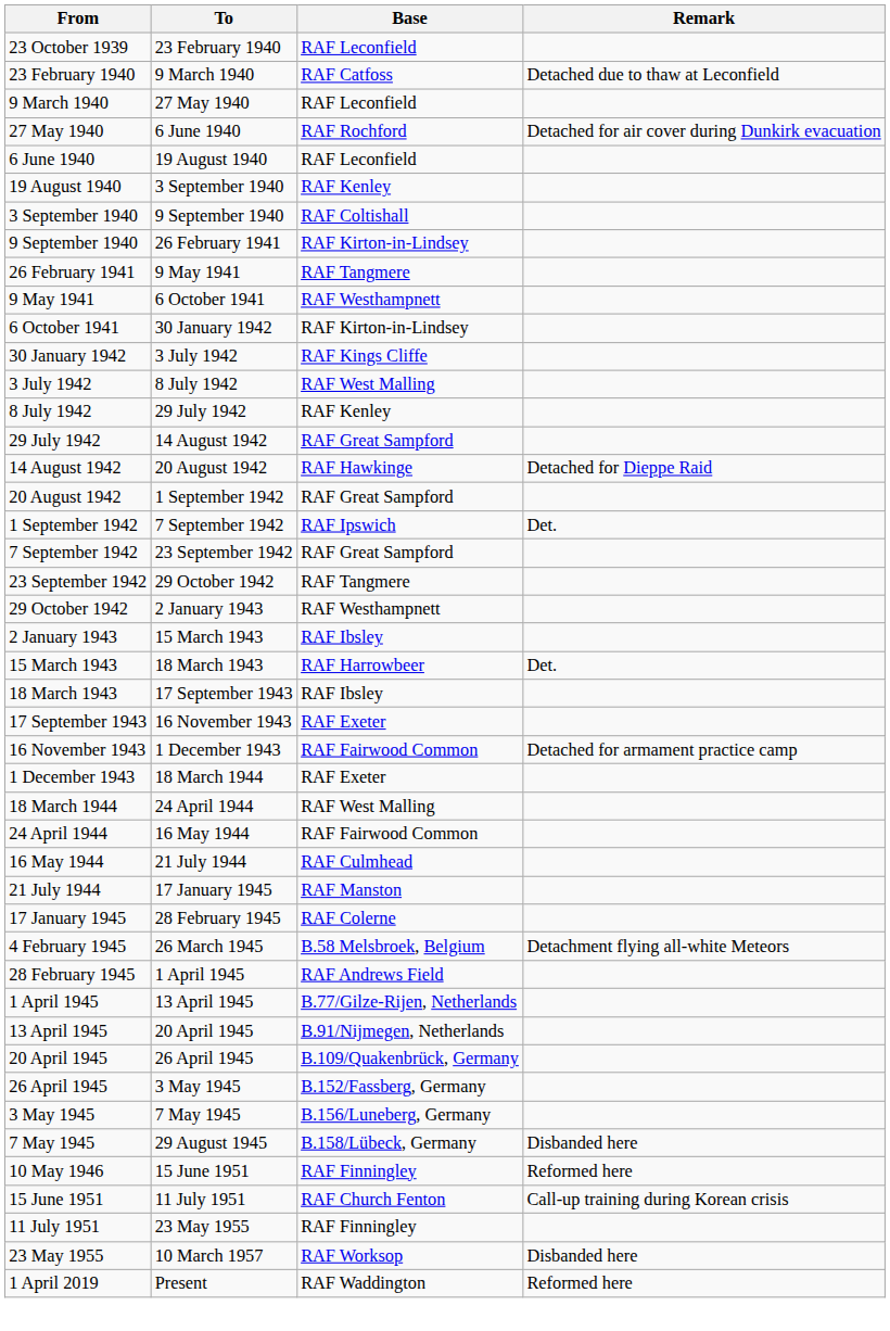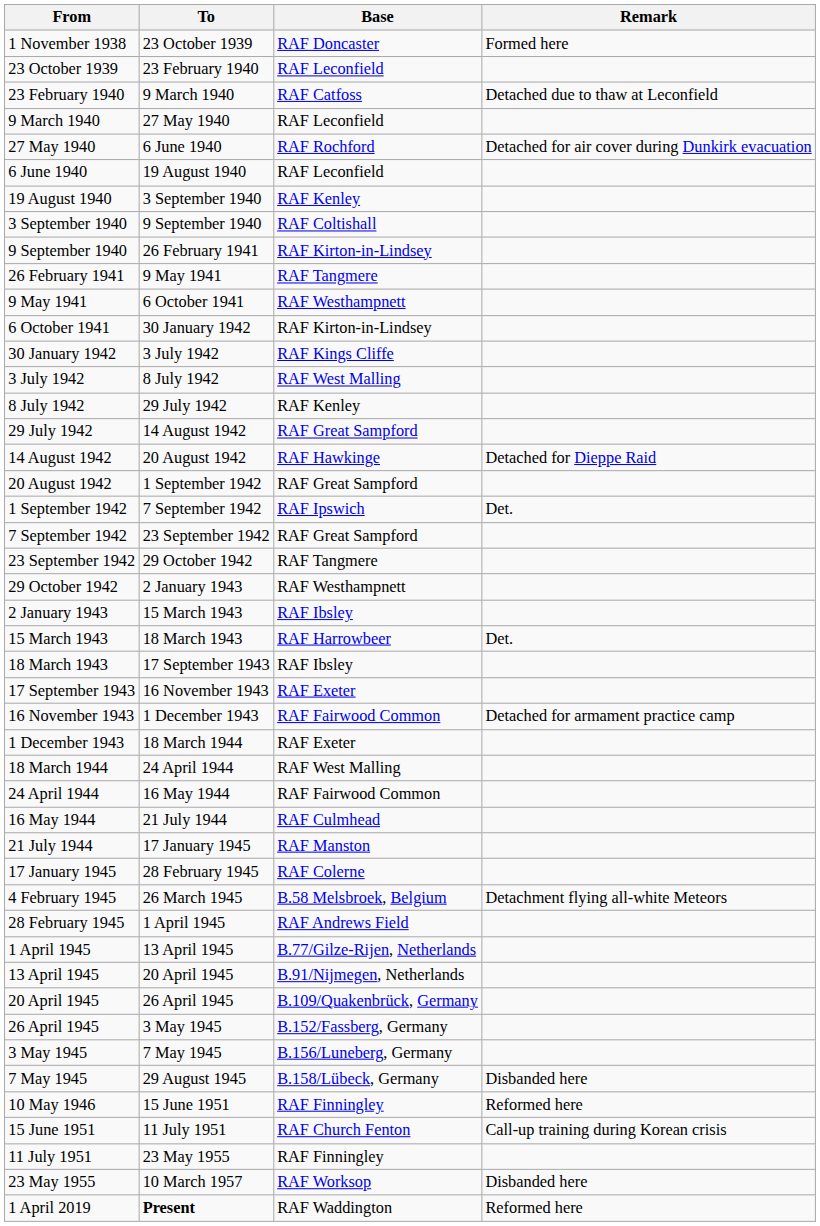 <table class="wikitable">
 <tr>
 <th>From</th>
 <th>To</th>
 <th>Base</th>
 <th>Remark</th>
+</tr>
+<tr>
+<td>1 November 1938</td>
+<td>23 October 1939</td>
+<td><a href='#'>RAF Doncaster</a></td>
+<td>Formed here</td>
 </tr>
 <tr>
 <td>23 October 1939</td>
 <td>23 February 1940</td>
 <td><a href='#'>RAF Leconfield</a></td>
 <td></td>
 </tr>
 <tr>
 <td>23 February 1940</td>
 <td>9 March 1940</td>
 <td><a href='#'>RAF Catfoss</a></td>
 <td>Detached due to thaw at Leconfield</td>
 </tr>
 <tr>
 <td>9 March 1940</td>
 <td>27 May 1940</td>
 <td>RAF Leconfield</td>
 <td></td>
 </tr>
 <tr>
 <td>27 May 1940</td>
 <td>6 June 1940</td>
 <td><a href='#'>RAF Rochford</a></td>
 <td>Detached for air cover during <a href='#'>Dunkirk evacuation</a></td>
 </tr>
 <tr>
 <td>6 June 1940</td>
 <td>19 August 1940</td>
 <td>RAF Leconfield</td>
 <td></td>
 </tr>
 <tr>
 <td>19 August 1940</td>
 <td>3 September 1940</td>
 <td><a href='#'>RAF Kenley</a></td>
 <td></td>
 </tr>
 <tr>
 <td>3 September 1940</td>
 <td>9 September 1940</td>
 <td><a href='#'>RAF Coltishall</a></td>
 <td></td>
 </tr>
 <tr>
 <td>9 September 1940</td>
 <td>26 February 1941</td>
 <td><a href='#'>RAF Kirton-in-Lindsey</a></td>
 <td></td>
 </tr>
 <tr>
 <td>26 February 1941</td>
 <td>9 May 1941</td>
 <td><a href='#'>RAF Tangmere</a></td>
 <td></td>
 </tr>
 <tr>
 <td>9 May 1941</td>
 <td>6 October 1941</td>
 <td><a href='#'>RAF Westhampnett</a></td>
 <td></td>
 </tr>
 <tr>
 <td>6 October 1941</td>
 <td>30 January 1942</td>
 <td>RAF Kirton-in-Lindsey</td>
 <td></td>
 </tr>
 <tr>
 <td>30 January 1942</td>
 <td>3 July 1942</td>
 <td><a href='#'>RAF Kings Cliffe</a></td>
 <td></td>
 </tr>
 <tr>
 <td>3 July 1942</td>
 <td>8 July 1942</td>
 <td><a href='#'>RAF West Malling</a></td>
 <td></td>
 </tr>
 <tr>
 <td>8 July 1942</td>
 <td>29 July 1942</td>
 <td>RAF Kenley</td>
 <td></td>
 </tr>
 <tr>
 <td>29 July 1942</td>
 <td>14 August 1942</td>
 <td><a href='#'>RAF Great Sampford</a></td>
 <td></td>
 </tr>
 <tr>
 <td>14 August 1942</td>
 <td>20 August 1942</td>
 <td><a href='#'>RAF Hawkinge</a></td>
 <td>Detached for <a href='#'>Dieppe Raid</a></td>
 </tr>
 <tr>
 <td>20 August 1942</td>
 <td>1 September 1942</td>
 <td>RAF Great Sampford</td>
 <td></td>
 </tr>
 <tr>
 <td>1 September 1942</td>
 <td>7 September 1942</td>
 <td><a href='#'>RAF Ipswich</a></td>
 <td>Det.</td>
 </tr>
 <tr>
 <td>7 September 1942</td>
 <td>23 September 1942</td>
 <td>RAF Great Sampford</td>
 <td></td>
 </tr>
 <tr>
 <td>23 September 1942</td>
 <td>29 October 1942</td>
 <td>RAF Tangmere</td>
 <td></td>
 </tr>
 <tr>
 <td>29 October 1942</td>
 <td>2 January 1943</td>
 <td>RAF Westhampnett</td>
 <td></td>
 </tr>
 <tr>
 <td>2 January 1943</td>
 <td>15 March 1943</td>
 <td><a href='#'>RAF Ibsley</a></td>
 <td></td>
 </tr>
 <tr>
 <td>15 March 1943</td>
 <td>18 March 1943</td>
 <td><a href='#'>RAF Harrowbeer</a></td>
 <td>Det.</td>
 </tr>
 <tr>
 <td>18 March 1943</td>
 <td>17 September 1943</td>
 <td>RAF Ibsley</td>
 <td></td>
 </tr>
 <tr>
 <td>17 September 1943</td>
 <td>16 November 1943</td>
 <td><a href='#'>RAF Exeter</a></td>
 <td></td>
 </tr>
 <tr>
 <td>16 November 1943</td>
 <td>1 December 1943</td>
 <td><a href='#'>RAF Fairwood Common</a></td>
 <td>Detached for armament practice camp</td>
 </tr>
 <tr>
 <td>1 December 1943</td>
 <td>18 March 1944</td>
 <td>RAF Exeter</td>
 <td></td>
 </tr>
 <tr>
 <td>18 March 1944</td>
 <td>24 April 1944</td>
 <td>RAF West Malling</td>
 <td></td>
 </tr>
 <tr>
 <td>24 April 1944</td>
 <td>16 May 1944</td>
 <td>RAF Fairwood Common</td>
 <td></td>
 </tr>
 <tr>
 <td>16 May 1944</td>
 <td>21 July 1944</td>
 <td><a href='#'>RAF Culmhead</a></td>
 <td></td>
 </tr>
 <tr>
 <td>21 July 1944</td>
 <td>17 January 1945</td>
 <td><a href='#'>RAF Manston</a></td>
 <td></td>
 </tr>
 <tr>
 <td>17 January 1945</td>
 <td>28 February 1945</td>
 <td><a href='#'>RAF Colerne</a></td>
 <td></td>
 </tr>
 <tr>
 <td>4 February 1945</td>
 <td>26 March 1945</td>
 <td><a href='#'>B.58 Melsbroek</a>, <a href='#'>Belgium</a></td>
 <td>Detachment flying all-white Meteors</td>
 </tr>
 <tr>
 <td>28 February 1945</td>
 <td>1 April 1945</td>
 <td><a href='#'>RAF Andrews Field</a></td>
 <td></td>
 </tr>
 <tr>
 <td>1 April 1945</td>
 <td>13 April 1945</td>
 <td><a href='#'>B.77/Gilze-Rijen</a>, <a href='#'>Netherlands</a></td>
 <td></td>
 </tr>
 <tr>
 <td>13 April 1945</td>
 <td>20 April 1945</td>
 <td><a href='#'>B.91/Nijmegen</a>, Netherlands</td>
 <td></td>
 </tr>
 <tr>
 <td>20 April 1945</td>
 <td>26 April 1945</td>
 <td><a href='#'>B.109/Quakenbrück</a>, <a href='#'>Germany</a></td>
 <td></td>
 </tr>
 <tr>
 <td>26 April 1945</td>
 <td>3 May 1945</td>
 <td><a href='#'>B.152/Fassberg</a>, Germany</td>
 <td></td>
 </tr>
 <tr>
 <td>3 May 1945</td>
 <td>7 May 1945</td>
 <td><a href='#'>B.156/Luneberg</a>, Germany</td>
 <td></td>
 </tr>
 <tr>
 <td>7 May 1945</td>
 <td>29 August 1945</td>
 <td><a href='#'>B.158/Lübeck</a>, Germany</td>
 <td>Disbanded here</td>
 </tr>
 <tr>
 <td>10 May 1946</td>
 <td>15 June 1951</td>
 <td><a href='#'>RAF Finningley</a></td>
 <td>Reformed here</td>
 </tr>
 <tr>
 <td>15 June 1951</td>
 <td>11 July 1951</td>
 <td><a href='#'>RAF Church Fenton</a></td>
 <td>Call-up training during Korean crisis</td>
 </tr>
 <tr>
 <td>11 July 1951</td>
 <td>23 May 1955</td>
 <td>RAF Finningley</td>
 <td></td>
 </tr>
 <tr>
 <td>23 May 1955</td>
 <td>10 March 1957</td>
 <td><a href='#'>RAF Worksop</a></td>
 <td>Disbanded here</td>
 </tr>
 <tr>
 <td>1 April 2019</td>
-<td>Present</td>
+<td><strong>Present</strong></td>
 <td>RAF Waddington</td>
 <td>Reformed here</td>
 </tr>
 </table>
